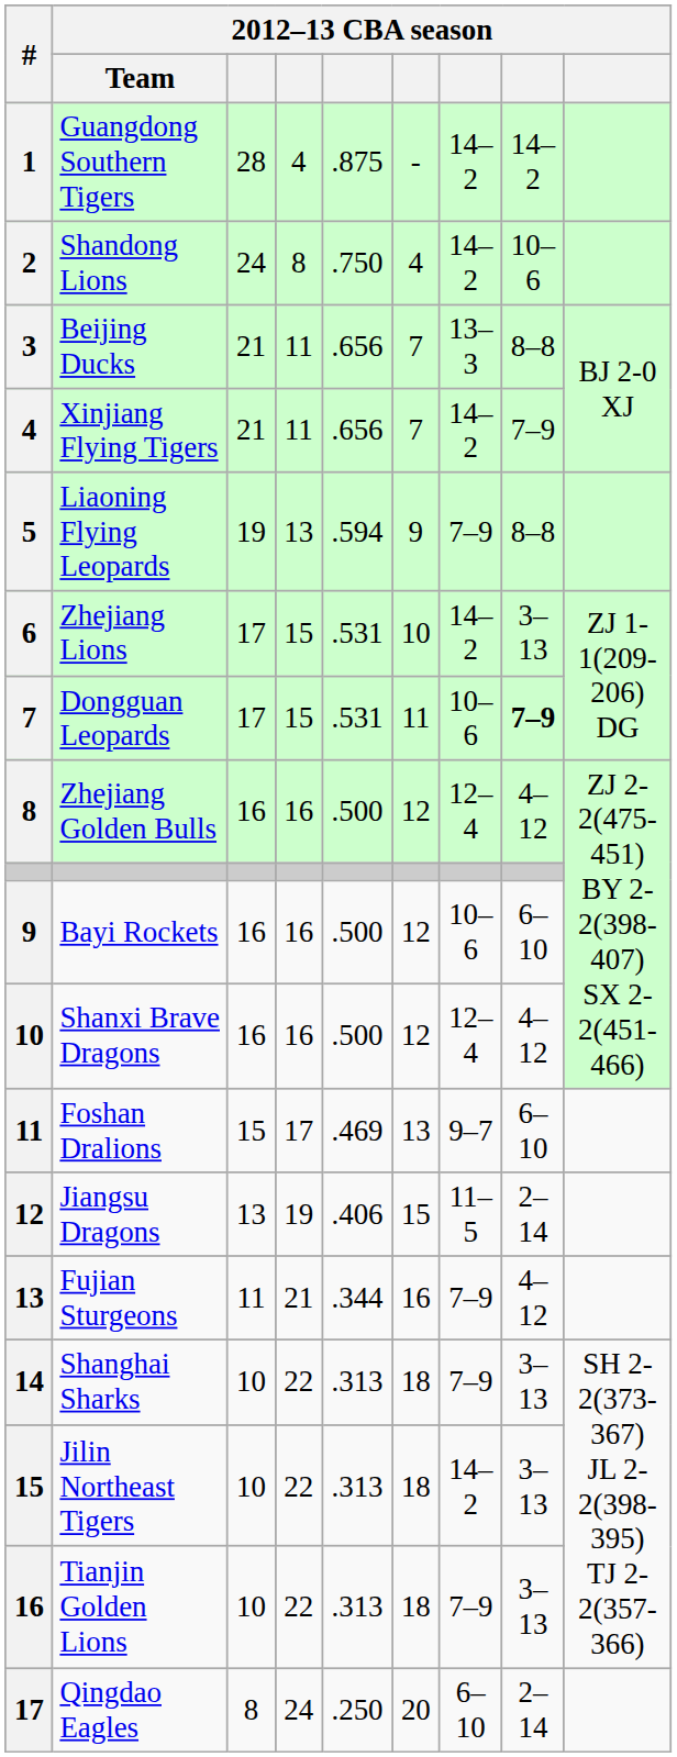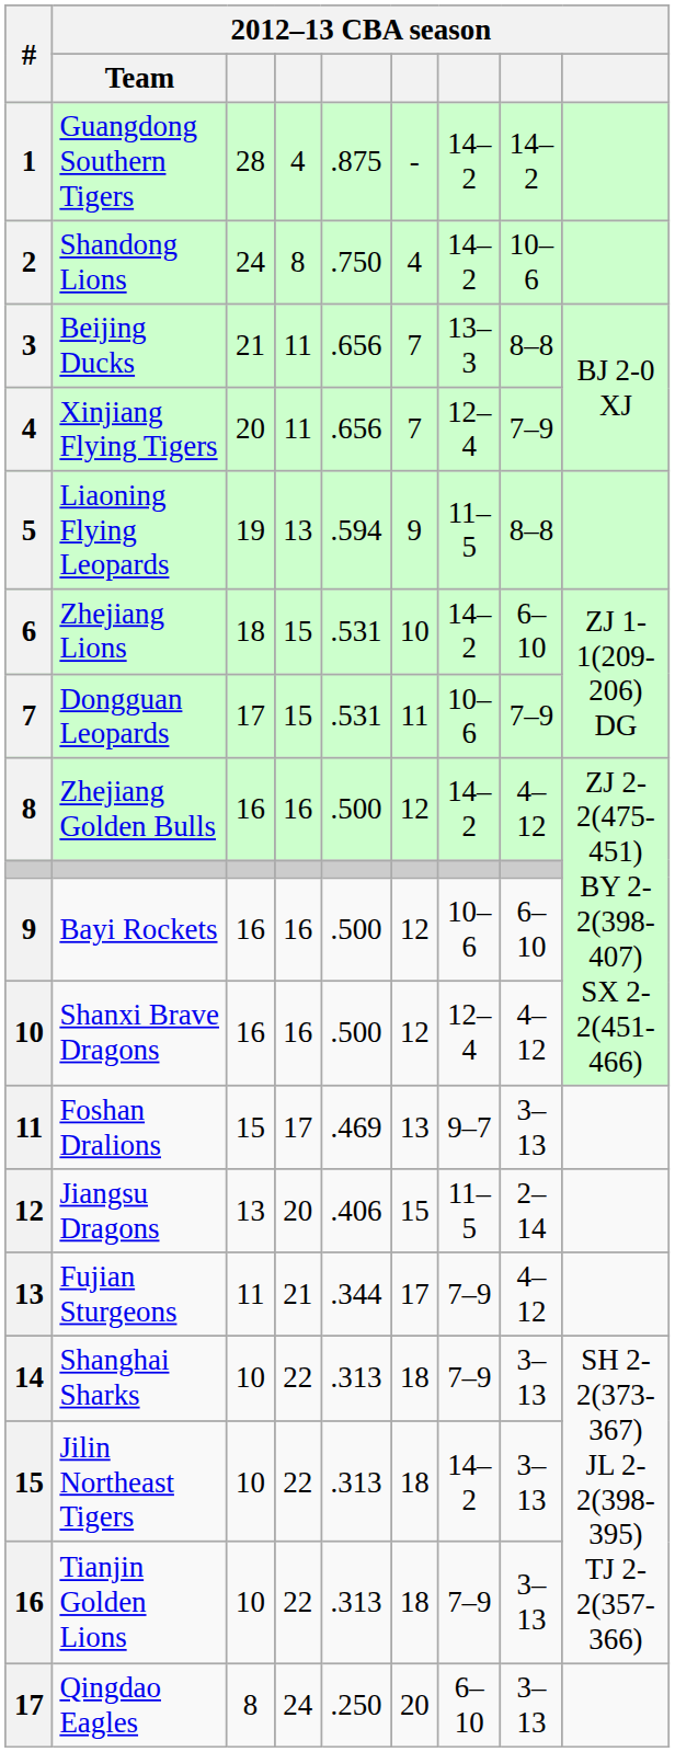 <table class="wikitable" width="55%" style="font-size:95%;">
 <tr>
 <th width="3%" rowspan=2>#</th>
 <th colspan="8" style="text-align:center;">2012–13 CBA season</th>
 </tr>
 <tr style="text-align:center;">
 <th width="16%">Team</th>
 <th width="3%"></th>
 <th width="3%"></th>
 <th width="3%"></th>
 <th width="3%"></th>
 <th width="3%"></th>
 <th width="3%"></th>
 <th width="10%"></th>
 </tr>
 <tr style="text-align:center;background: #ccffcc;">
 <th>1</th>
 <td style="text-align:left;"><a href='#'>Guangdong Southern Tigers</a></td>
 <td>28</td>
 <td>4</td>
 <td>.875</td>
 <td>-</td>
 <td>14–2</td>
 <td>14–2</td>
 <td></td>
 </tr>
 <tr style="text-align:center;background: #ccffcc;">
 <th>2</th>
 <td style="text-align:left;"><a href='#'>Shandong Lions</a></td>
 <td>24</td>
 <td>8</td>
 <td>.750</td>
 <td>4</td>
 <td>14–2</td>
 <td>10–6</td>
 <td></td>
 </tr>
 <tr style="text-align:center;background: #ccffcc;">
 <th>3</th>
 <td style="text-align:left;"><a href='#'>Beijing Ducks</a></td>
 <td>21</td>
 <td>11</td>
 <td>.656</td>
 <td>7</td>
 <td>13–3</td>
 <td>8–8</td>
 <td rowspan=2>BJ 2-0 XJ</td>
 </tr>
 <tr style="text-align:center;background: #ccffcc;">
 <th>4</th>
 <td style="text-align:left;"><a href='#'>Xinjiang Flying Tigers</a></td>
-<td>21</td>
+<td>20</td>
 <td>11</td>
 <td>.656</td>
 <td>7</td>
-<td>14–2</td>
+<td>12–4</td>
 <td>7–9</td>
 </tr>
 <tr style="text-align:center;background: #ccffcc;">
 <th>5</th>
 <td style="text-align:left;"><a href='#'>Liaoning Flying Leopards</a></td>
 <td>19</td>
 <td>13</td>
 <td>.594</td>
 <td>9</td>
-<td>7–9</td>
+<td>11–5</td>
 <td>8–8</td>
 <td></td>
 </tr>
 <tr style="text-align:center;background: #ccffcc;">
 <th>6</th>
 <td style="text-align:left;"><a href='#'>Zhejiang Lions</a></td>
-<td>17</td>
+<td>18</td>
 <td>15</td>
 <td>.531</td>
 <td>10</td>
 <td>14–2</td>
-<td>3–13</td>
+<td>6–10</td>
 <td rowspan=2>ZJ 1-1(209-206) DG</td>
 </tr>
 <tr style="text-align:center;background: #ccffcc;">
 <th>7</th>
 <td style="text-align:left;"><a href='#'>Dongguan Leopards</a></td>
 <td>17</td>
 <td>15</td>
 <td>.531</td>
 <td>11</td>
 <td>10–6</td>
-<td><strong>7–9</strong></td>
+<td>7–9</td>
 </tr>
 <tr style="text-align:center;background: #ccffcc;">
 <th>8</th>
 <td style="text-align:left;"><a href='#'>Zhejiang Golden Bulls</a></td>
 <td>16</td>
 <td>16</td>
 <td>.500</td>
 <td>12</td>
-<td>12–4</td>
+<td>14–2</td>
 <td>4–12</td>
 <td rowspan=4>ZJ 2-2(475-451)<br>BY 2-2(398-407)<br>SX 2-2(451-466)</td>
 </tr>
 <tr style="background-color:#cccccc;">
 <td></td>
 <td></td>
 <td></td>
 <td></td>
 <td></td>
 <td></td>
 <td></td>
 <td></td>
 </tr>
 <tr style="text-align:center;">
 <th>9</th>
 <td style="text-align:left;"><a href='#'>Bayi Rockets</a></td>
 <td>16</td>
 <td>16</td>
 <td>.500</td>
 <td>12</td>
 <td>10–6</td>
 <td>6–10</td>
 </tr>
 <tr style="text-align:center;">
 <th>10</th>
 <td style="text-align:left;"><a href='#'>Shanxi Brave Dragons</a></td>
 <td>16</td>
 <td>16</td>
 <td>.500</td>
 <td>12</td>
 <td>12–4</td>
 <td>4–12</td>
 </tr>
 <tr style="text-align:center;">
 <th>11</th>
 <td style="text-align:left;"><a href='#'>Foshan Dralions</a></td>
 <td>15</td>
 <td>17</td>
 <td>.469</td>
 <td>13</td>
 <td>9–7</td>
-<td>6–10</td>
+<td>3–13</td>
 <td></td>
 </tr>
 <tr style="text-align:center;">
 <th>12</th>
 <td style="text-align:left;"><a href='#'>Jiangsu Dragons</a></td>
 <td>13</td>
-<td>19</td>
+<td>20</td>
 <td>.406</td>
 <td>15</td>
 <td>11–5</td>
 <td>2–14</td>
 <td></td>
 </tr>
 <tr style="text-align:center;">
 <th>13</th>
 <td style="text-align:left;"><a href='#'>Fujian Sturgeons</a></td>
 <td>11</td>
 <td>21</td>
 <td>.344</td>
-<td>16</td>
+<td>17</td>
 <td>7–9</td>
 <td>4–12</td>
 <td></td>
 </tr>
 <tr style="text-align:center;">
 <th>14</th>
 <td style="text-align:left;"><a href='#'>Shanghai Sharks</a></td>
 <td>10</td>
 <td>22</td>
 <td>.313</td>
 <td>18</td>
 <td>7–9</td>
 <td>3–13</td>
 <td rowspan=3>SH 2-2(373-367)<br>JL 2-2(398-395)<br>TJ 2-2(357-366)</td>
 </tr>
 <tr style="text-align:center;">
 <th>15</th>
 <td style="text-align:left;"><a href='#'>Jilin Northeast Tigers</a></td>
 <td>10</td>
 <td>22</td>
 <td>.313</td>
 <td>18</td>
 <td>14–2</td>
 <td>3–13</td>
 </tr>
 <tr style="text-align:center;">
 <th>16</th>
 <td style="text-align:left;"><a href='#'>Tianjin Golden Lions</a></td>
 <td>10</td>
 <td>22</td>
 <td>.313</td>
 <td>18</td>
 <td>7–9</td>
 <td>3–13</td>
 </tr>
 <tr style="text-align:center;">
 <th>17</th>
 <td style="text-align:left;"><a href='#'>Qingdao Eagles</a></td>
 <td>8</td>
 <td>24</td>
 <td>.250</td>
 <td>20</td>
 <td>6–10</td>
-<td>2–14</td>
+<td>3–13</td>
 <td></td>
 </tr>
 </table>
